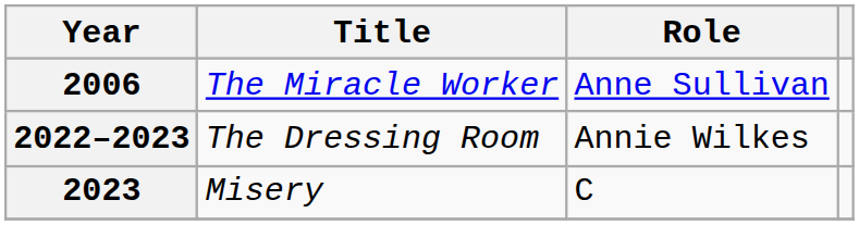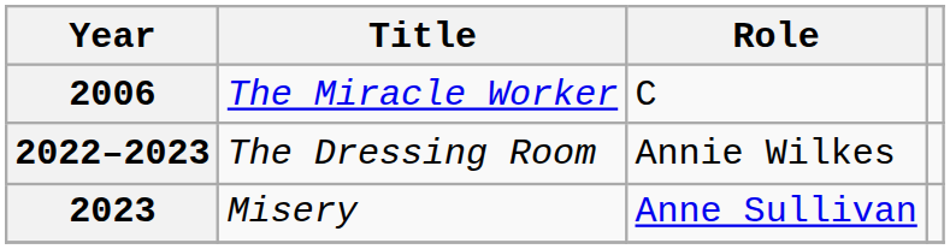 <table class="wikitable sortable plainrowheaders">
 <tr>
 <th scope="col">Year</th>
 <th scope="col">Title</th>
 <th scope="col">Role</th>
 <th scope="col" class="unsortable"></th>
 </tr>
 <tr>
 <th scope="row">2006</th>
 <td><em><a href='#'>The Miracle Worker</a></em> </td>
-<td><a href='#'>Anne Sullivan</a></td>
+<td>C</td>
 <td></td>
 </tr>
 <tr>
 <th scope="row">2022–2023</th>
 <td><em>The Dressing Room</em></td>
 <td>Annie Wilkes</td>
 <td style="text-align:center"></td>
 </tr>
 <tr>
 <th scope="row">2023</th>
 <td><em>Misery</em></td>
-<td>C</td>
+<td><a href='#'>Anne Sullivan</a></td>
 <td style="text-align:center"></td>
 </tr>
 <tr>
 </tr>
 </table>
